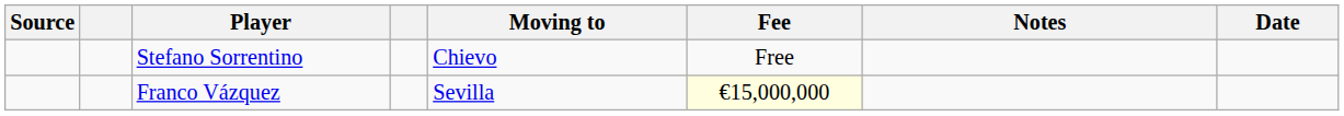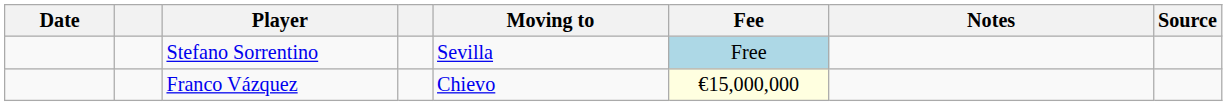 <table class="wikitable sortable">
 <tr>
-<th style="width:20px;">Source</th>
+<th style="width:80px;">Date</th>
 <th style="width:30px;"></th>
 <th style="width:180px;">Player</th>
 <th style="width:20px;"></th>
 <th style="width:180px;">Moving to</th>
 <th style="width:120px;" class="unsortable">Fee</th>
 <th style="width:250px;" class="unsortable">Notes</th>
-<th style="width:80px;">Date</th>
+<th style="width:20px;">Source</th>
 </tr>
 <tr>
 <td></td>
 <td align=center></td>
 <td> <a href='#'>Stefano Sorrentino</a></td>
 <td align=center></td>
-<td> <a href='#'>Chievo</a></td>
-<td align=center>Free</td>
+<td> <a href='#'>Sevilla</a></td>
+<td align=center style="background: lightblue;">Free</td>
 <td align=center></td>
 <td></td>
 </tr>
 <tr>
 <td></td>
 <td align=center></td>
 <td> <a href='#'>Franco Vázquez</a></td>
 <td align=center></td>
-<td> <a href='#'>Sevilla</a></td>
+<td> <a href='#'>Chievo</a></td>
 <td align=center style="background: lightyellow;">€15,000,000</td>
 <td align=center></td>
 <td></td>
 </tr>
 </table>
